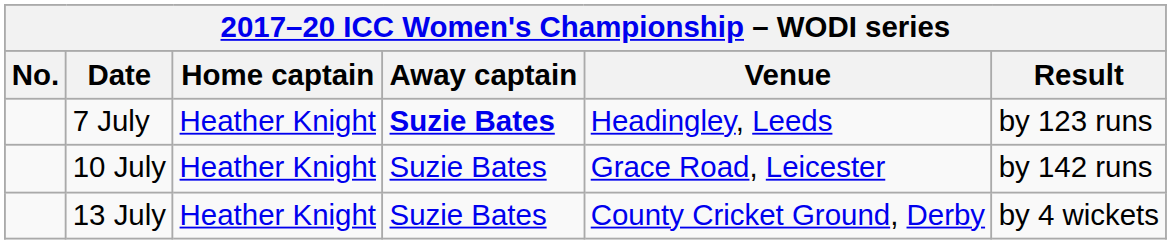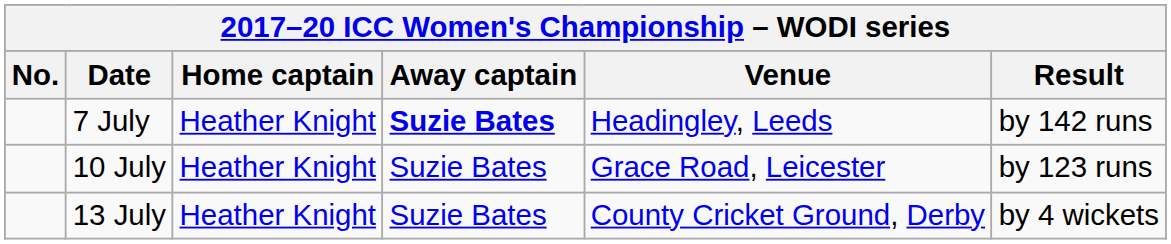 <table class="wikitable">
 <tr>
 <th colspan="9"><a href='#'>2017–20 ICC Women's Championship</a> – WODI series</th>
 </tr>
 <tr>
 <th>No.</th>
 <th>Date</th>
 <th>Home captain</th>
 <th>Away captain</th>
 <th>Venue</th>
 <th>Result</th>
 </tr>
 <tr>
 <td></td>
 <td>7 July</td>
 <td><a href='#'>Heather Knight</a></td>
 <td><strong><a href='#'>Suzie Bates</a></strong></td>
 <td><a href='#'>Headingley</a>, <a href='#'>Leeds</a></td>
-<td> by 123 runs</td>
+<td> by 142 runs</td>
 </tr>
 <tr>
 <td></td>
 <td>10 July</td>
 <td><a href='#'>Heather Knight</a></td>
 <td><a href='#'>Suzie Bates</a></td>
 <td><a href='#'>Grace Road</a>, <a href='#'>Leicester</a></td>
-<td> by 142 runs</td>
+<td> by 123 runs</td>
 </tr>
 <tr>
 <td></td>
 <td>13 July</td>
 <td><a href='#'>Heather Knight</a></td>
 <td><a href='#'>Suzie Bates</a></td>
 <td><a href='#'>County Cricket Ground</a>, <a href='#'>Derby</a></td>
 <td> by 4 wickets</td>
 </tr>
 </table>
